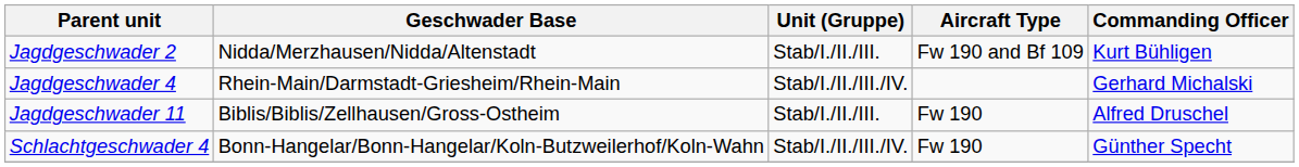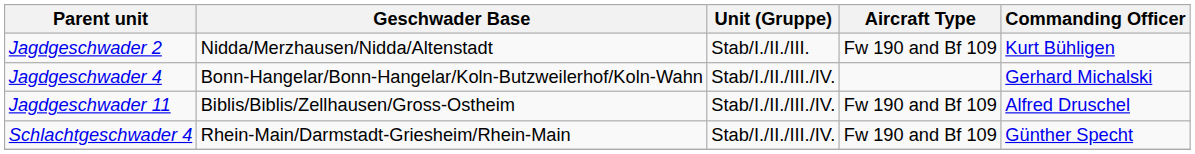 <table class="wikitable">
 <tr>
 <th>Parent unit</th>
 <th>Geschwader Base</th>
 <th>Unit (Gruppe)</th>
 <th>Aircraft Type</th>
 <th>Commanding Officer</th>
 </tr>
 <tr>
 <td><em><a href='#'>Jagdgeschwader 2</a></em></td>
 <td>Nidda/Merzhausen/Nidda/Altenstadt</td>
 <td>Stab/I./II./III.</td>
 <td>Fw 190 and Bf 109</td>
 <td><a href='#'>Kurt Bühligen</a></td>
 </tr>
 <tr>
 <td><em><a href='#'>Jagdgeschwader 4</a></em></td>
-<td>Rhein-Main/Darmstadt-Griesheim/Rhein-Main</td>
+<td>Bonn-Hangelar/Bonn-Hangelar/Koln-Butzweilerhof/Koln-Wahn</td>
 <td>Stab/I./II./III./IV.</td>
 <td></td>
 <td><a href='#'>Gerhard Michalski</a></td>
 </tr>
 <tr>
 <td><em><a href='#'>Jagdgeschwader 11</a></em></td>
 <td>Biblis/Biblis/Zellhausen/Gross-Ostheim</td>
-<td>Stab/I./II./III.</td>
-<td>Fw 190</td>
+<td>Stab/I./II./III./IV.</td>
+<td>Fw 190 and Bf 109</td>
 <td><a href='#'>Alfred Druschel</a></td>
 </tr>
 <tr>
 <td><em><a href='#'>Schlachtgeschwader 4</a></em></td>
-<td>Bonn-Hangelar/Bonn-Hangelar/Koln-Butzweilerhof/Koln-Wahn</td>
+<td>Rhein-Main/Darmstadt-Griesheim/Rhein-Main</td>
 <td>Stab/I./II./III./IV.</td>
-<td>Fw 190</td>
+<td>Fw 190 and Bf 109</td>
 <td><a href='#'>Günther Specht</a></td>
 </tr>
 <tr>
 </tr>
 </table>
